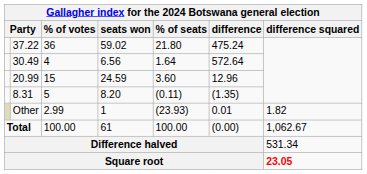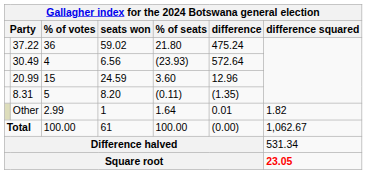 <table class="wikitable">
 <tr>
 <th colspan="7"><a href='#'>Gallagher index</a> for the 2024 Botswana general election</th>
 </tr>
 <tr>
 <th colspan=2>Party</th>
 <th>% of votes</th>
 <th>seats won</th>
 <th>% of seats</th>
 <th>difference</th>
 <th>difference squared</th>
 </tr>
 <tr>
 <td></td>
 <td>37.22</td>
 <td>36</td>
 <td>59.02</td>
 <td>21.80</td>
 <td>475.24</td>
 </tr>
 <tr>
 <td></td>
 <td>30.49</td>
 <td>4</td>
 <td>6.56</td>
-<td>1.64</td>
+<td>(23.93)</td>
 <td>572.64</td>
 </tr>
 <tr>
 <td></td>
 <td>20.99</td>
 <td>15</td>
 <td>24.59</td>
 <td>3.60</td>
 <td>12.96</td>
 </tr>
 <tr>
 <td></td>
 <td>8.31</td>
 <td>5</td>
 <td>8.20</td>
 <td>(0.11)</td>
 <td>(1.35)</td>
 </tr>
 <tr>
 <td style="width: 2px; color:inherit; background-color: #DDDDBB;" data-sort-value="Other"></td>
 <td scope="row" style="text-align: left;">Other</td>
 <td>2.99</td>
 <td>1</td>
-<td>(23.93)</td>
+<td>1.64</td>
 <td>0.01</td>
 <td>1.82</td>
 </tr>
 <tr>
 <td colspan="2"><strong>Total</strong></td>
 <td>100.00</td>
 <td>61</td>
 <td>100.00</td>
 <td>(0.00)</td>
 <td>1,062.67</td>
 </tr>
 <tr>
 <th colspan="6"><strong>Difference halved</strong></th>
 <td>531.34</td>
 </tr>
 <tr>
 <th colspan="6"><strong>Square root</strong></th>
 <td style="color:red;"><strong>23.05</strong></td>
 </tr>
 </table>
